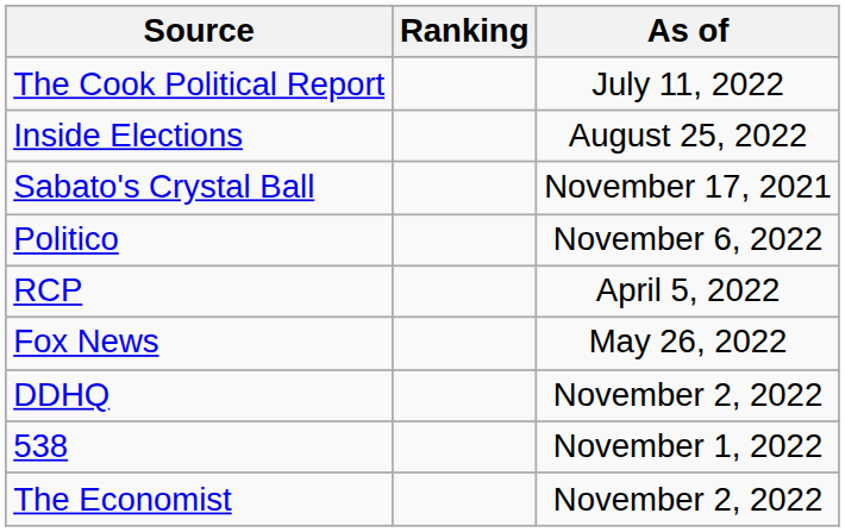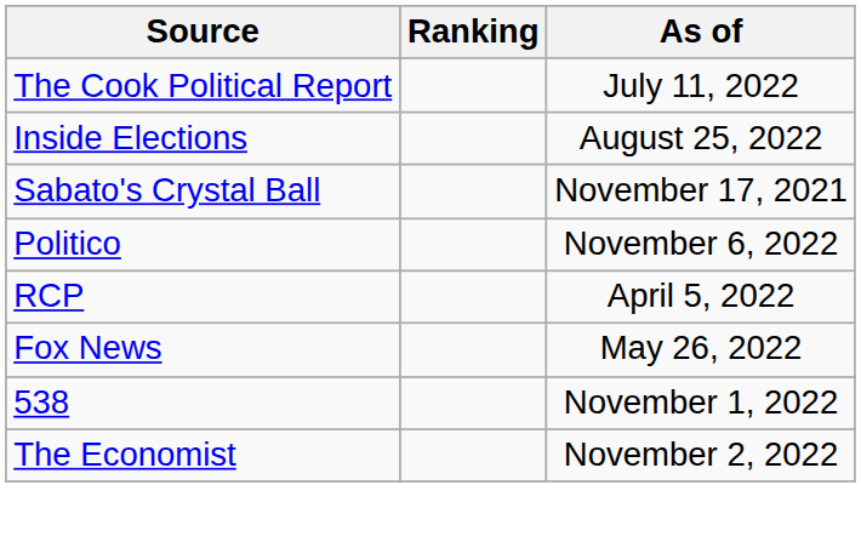 <table class="wikitable" style="text-align:center">
 <tr>
 <th>Source</th>
 <th>Ranking</th>
 <th>As of</th>
 </tr>
 <tr>
 <td align=left><a href='#'>The Cook Political Report</a></td>
 <td></td>
 <td>July 11, 2022</td>
 </tr>
 <tr>
 <td align=left><a href='#'>Inside Elections</a></td>
 <td></td>
 <td>August 25, 2022</td>
 </tr>
 <tr>
 <td align=left><a href='#'>Sabato's Crystal Ball</a></td>
 <td></td>
 <td>November 17, 2021</td>
 </tr>
 <tr>
 <td align="left"><a href='#'>Politico</a></td>
 <td></td>
 <td>November 6, 2022</td>
 </tr>
 <tr>
 <td align="left"><a href='#'>RCP</a></td>
 <td></td>
 <td>April 5, 2022</td>
 </tr>
 <tr>
 <td align=left><a href='#'>Fox News</a></td>
 <td></td>
 <td>May 26, 2022</td>
 </tr>
 <tr>
-<td align="left"><a href='#'>DDHQ</a></td>
-<td></td>
-<td>November 2, 2022</td>
-</tr>
-<tr>
 <td align="left"><a href='#'>538</a></td>
 <td></td>
 <td>November 1, 2022</td>
 </tr>
 <tr>
 <td align="left"><a href='#'>The Economist</a></td>
 <td></td>
 <td>November 2, 2022</td>
 </tr>
 </table>
